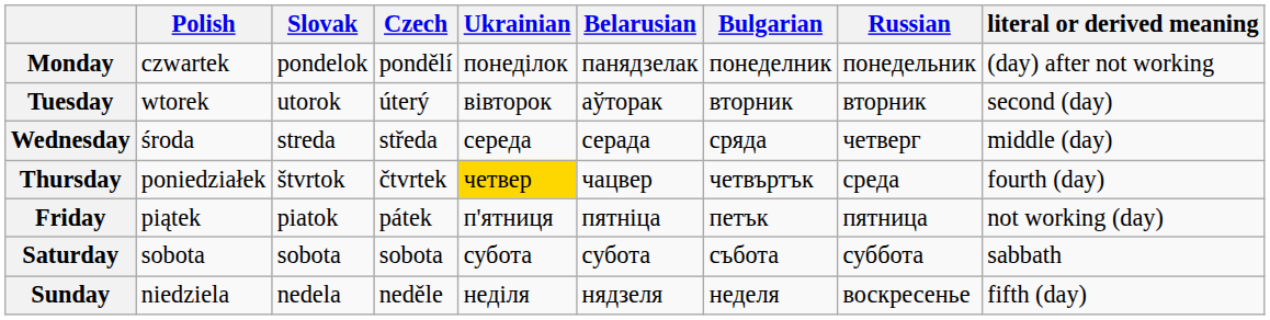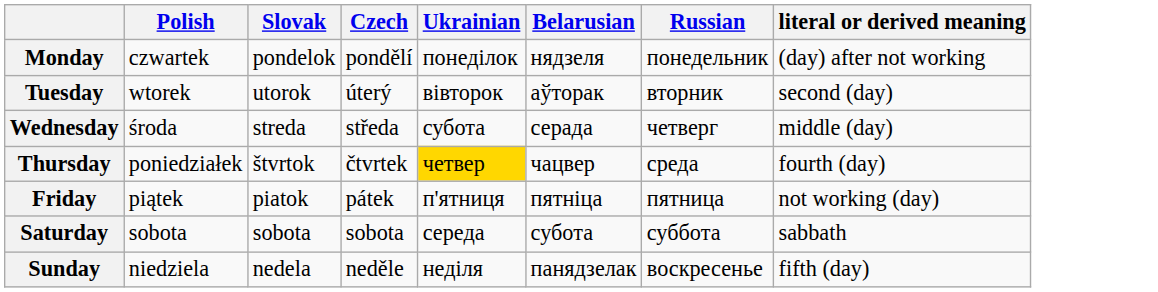 <table class="wikitable">
 <tr>
 <th></th>
 <th><a href='#'>Polish</a></th>
 <th><a href='#'>Slovak</a></th>
 <th><a href='#'>Czech</a></th>
 <th><a href='#'>Ukrainian</a></th>
 <th><a href='#'>Belarusian</a></th>
-<th><a href='#'>Bulgarian</a></th>
 <th><a href='#'>Russian</a></th>
 <th>literal or derived meaning</th>
 </tr>
 <tr>
 <th>Monday</th>
 <td>czwartek</td>
 <td>pondelok</td>
 <td>pondělí</td>
 <td>понеділок</td>
-<td>панядзелак</td>
-<td>понеделник</td>
+<td>нядзеля</td>
 <td>понедельник</td>
 <td>(day) after not working</td>
 </tr>
 <tr>
 <th>Tuesday</th>
 <td>wtorek</td>
 <td>utorok</td>
 <td>úterý</td>
 <td>вівторок</td>
 <td>аўторак</td>
 <td>вторник</td>
-<td>вторник</td>
 <td>second (day)</td>
 </tr>
 <tr>
 <th>Wednesday</th>
 <td>środa</td>
 <td>streda</td>
 <td>středa</td>
-<td>середа</td>
+<td>субота</td>
 <td>серада</td>
-<td>сряда</td>
 <td>четверг</td>
 <td>middle (day)</td>
 </tr>
 <tr>
 <th>Thursday</th>
 <td>poniedziałek</td>
 <td>štvrtok</td>
 <td>čtvrtek</td>
 <td style="background: gold;">четвер</td>
 <td>чацвер</td>
-<td>четвъртък</td>
 <td>среда</td>
 <td>fourth (day)</td>
 </tr>
 <tr>
 <th>Friday</th>
 <td>piątek</td>
 <td>piatok</td>
 <td>pátek</td>
 <td>п'ятниця</td>
 <td>пятніца</td>
-<td>петък</td>
 <td>пятница</td>
 <td>not working (day)</td>
 </tr>
 <tr>
 <th>Saturday</th>
 <td>sobota</td>
 <td>sobota</td>
 <td>sobota</td>
+<td>середа</td>
 <td>субота</td>
-<td>субота</td>
-<td>събота</td>
 <td>суббота</td>
 <td>sabbath</td>
 </tr>
 <tr>
 <th>Sunday</th>
 <td>niedziela</td>
 <td>nedela</td>
 <td>neděle</td>
 <td>неділя</td>
-<td>нядзеля</td>
-<td>неделя</td>
+<td>панядзелак</td>
 <td>воскресенье</td>
 <td>fifth (day)</td>
 </tr>
 </table>
